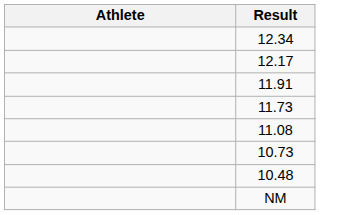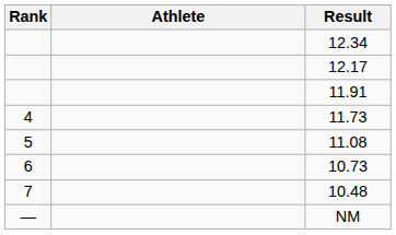 <table class=wikitable style="text-align:center">
 <tr>
+<th width=40>Rank</th>
 <th width=250>Athlete</th>
 <th width=80>Result</th>
 </tr>
 <tr>
+<td></td>
 <td align=left></td>
 <td>12.34</td>
 </tr>
 <tr>
+<td></td>
 <td align=left></td>
 <td>12.17</td>
 </tr>
 <tr>
+<td></td>
 <td align=left></td>
 <td>11.91</td>
 </tr>
 <tr>
+<td>4</td>
 <td align=left></td>
 <td>11.73</td>
 </tr>
 <tr>
+<td>5</td>
 <td align=left></td>
 <td>11.08</td>
 </tr>
 <tr>
+<td>6</td>
 <td align=left></td>
 <td>10.73</td>
 </tr>
 <tr>
+<td>7</td>
 <td align=left></td>
 <td>10.48</td>
 </tr>
 <tr>
+<td>—</td>
 <td align=left></td>
 <td>NM</td>
 </tr>
 </table>
